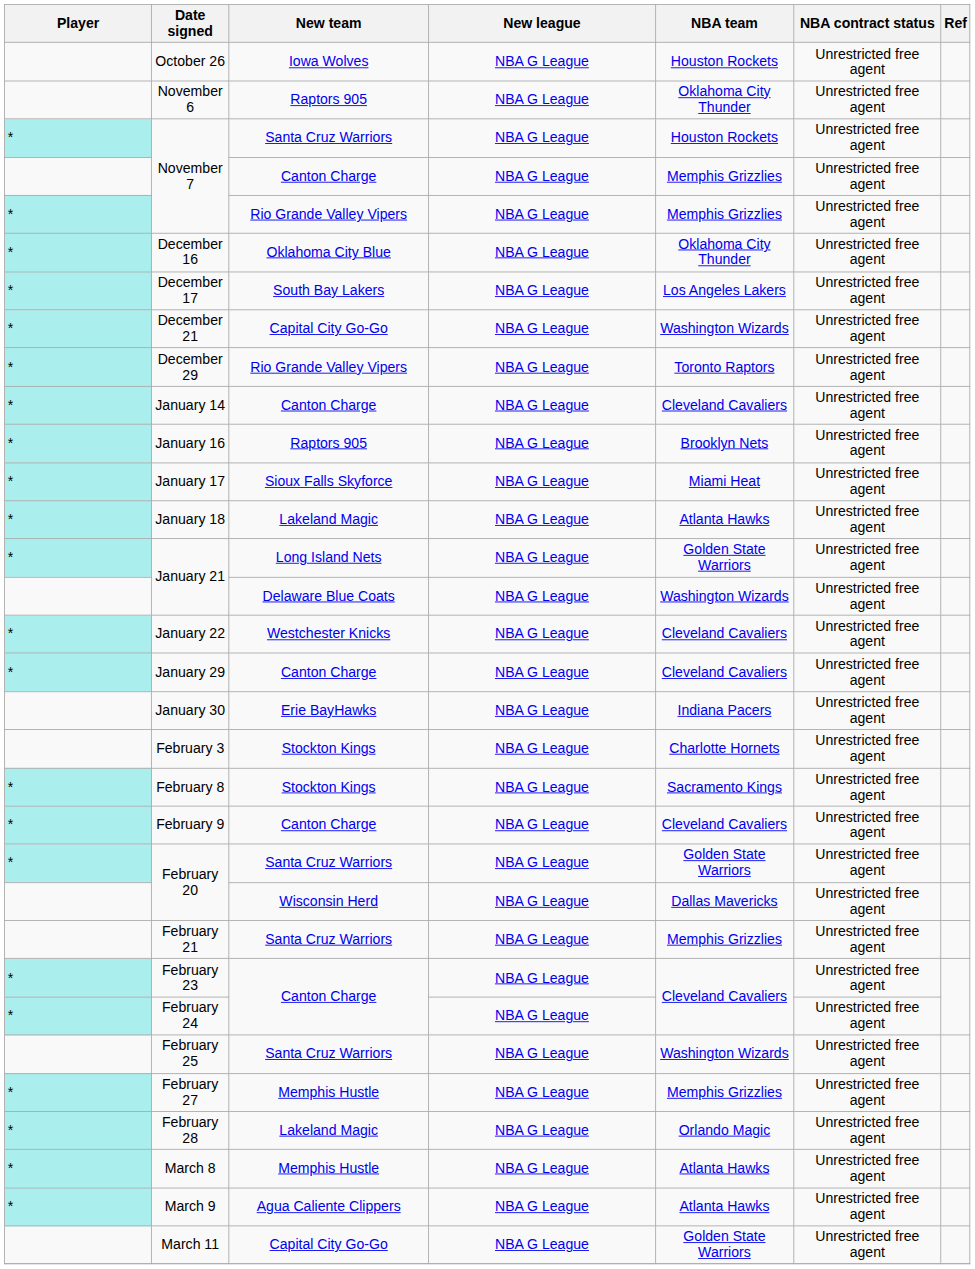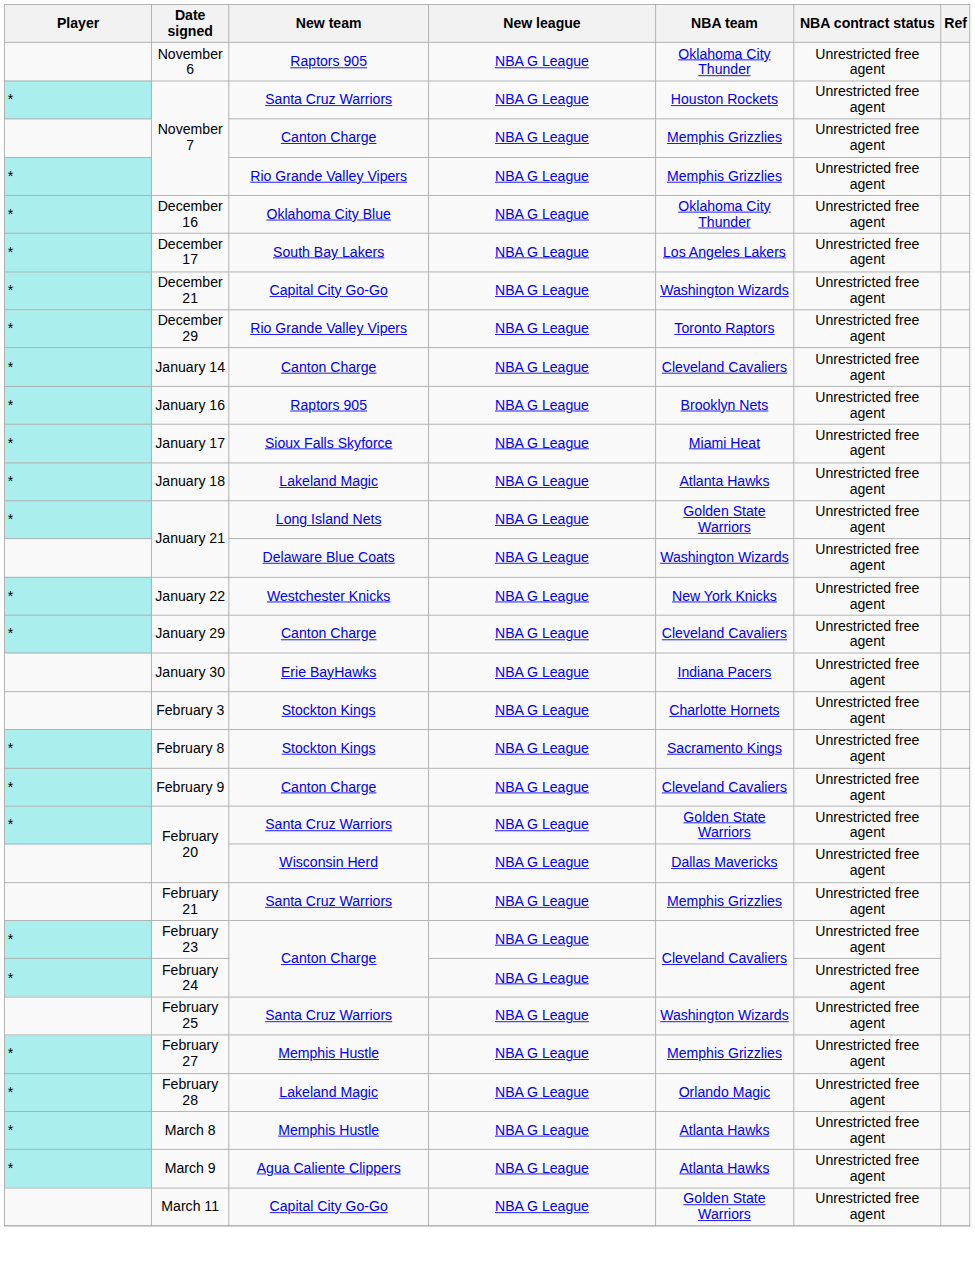 <table class="wikitable sortable" style="text-align:left">
 <tr>
 <th style="width:160px">Player</th>
 <th style="width:80px">Date signed</th>
 <th style="width:220px">New team</th>
 <th style="width:250px">New league</th>
 <th style="width:150px">NBA team</th>
 <th style="width:160px">NBA contract status</th>
 <th class="unsortable">Ref</th>
-</tr>
-<tr>
-<td align="left"></td>
-<td align="center">October 26</td>
-<td align="center"><a href='#'>Iowa Wolves</a></td>
-<td align="center"><a href='#'>NBA G League</a></td>
-<td align="center"><a href='#'>Houston Rockets</a></td>
-<td align="center">Unrestricted free agent</td>
-<td align="center"></td>
 </tr>
 <tr>
 <td align="left"></td>
 <td align="center">November 6</td>
 <td align="center"><a href='#'>Raptors 905</a></td>
 <td align="center"><a href='#'>NBA G League</a></td>
 <td align="center"><a href='#'>Oklahoma City Thunder</a></td>
 <td align="center">Unrestricted free agent</td>
 <td align="center"></td>
 </tr>
 <tr>
 <td style="width:20px; background:#aee;">*</td>
 <td rowspan=3 align="center">November 7</td>
 <td align="center"><a href='#'>Santa Cruz Warriors</a></td>
 <td align="center"><a href='#'>NBA G League</a></td>
 <td align="center"><a href='#'>Houston Rockets</a></td>
 <td align="center">Unrestricted free agent</td>
 <td align="center"></td>
 </tr>
 <tr>
 <td align="left"></td>
 <td align="center"><a href='#'>Canton Charge</a></td>
 <td align="center"><a href='#'>NBA G League</a></td>
 <td align="center"><a href='#'>Memphis Grizzlies</a></td>
 <td align="center">Unrestricted free agent</td>
 <td align="center"></td>
 </tr>
 <tr>
 <td style="width:20px; background:#aee;">*</td>
 <td align="center"><a href='#'>Rio Grande Valley Vipers</a></td>
 <td align="center"><a href='#'>NBA G League</a></td>
 <td align="center"><a href='#'>Memphis Grizzlies</a></td>
 <td align="center">Unrestricted free agent</td>
 <td align="center"></td>
 </tr>
 <tr>
 <td style="width:20px; background:#aee;">*</td>
 <td align="center">December 16</td>
 <td align="center"><a href='#'>Oklahoma City Blue</a></td>
 <td align="center"><a href='#'>NBA G League</a></td>
 <td align="center"><a href='#'>Oklahoma City Thunder</a></td>
 <td align="center">Unrestricted free agent</td>
 <td align="center"></td>
 </tr>
 <tr>
 <td style="width:20px; background:#aee;">*</td>
 <td align="center">December 17</td>
 <td align="center"><a href='#'>South Bay Lakers</a></td>
 <td align="center"><a href='#'>NBA G League</a></td>
 <td align="center"><a href='#'>Los Angeles Lakers</a></td>
 <td align="center">Unrestricted free agent</td>
 <td align="center"></td>
 </tr>
 <tr>
 <td style="width:20px; background:#aee;">*</td>
 <td align="center">December 21</td>
 <td align="center"><a href='#'>Capital City Go-Go</a></td>
 <td align="center"><a href='#'>NBA G League</a></td>
 <td align="center"><a href='#'>Washington Wizards</a></td>
 <td align="center">Unrestricted free agent</td>
 <td align="center"></td>
 </tr>
 <tr>
 <td style="width:20px; background:#aee;">*</td>
 <td align="center">December 29</td>
 <td align="center"><a href='#'>Rio Grande Valley Vipers</a></td>
 <td align="center"><a href='#'>NBA G League</a></td>
 <td align="center"><a href='#'>Toronto Raptors</a></td>
 <td align="center">Unrestricted free agent</td>
 <td align="center"></td>
 </tr>
 <tr>
 <td style="width:20px; background:#aee;">*</td>
 <td align="center">January 14</td>
 <td align="center"><a href='#'>Canton Charge</a></td>
 <td align="center"><a href='#'>NBA G League</a></td>
 <td align="center"><a href='#'>Cleveland Cavaliers</a></td>
 <td align="center">Unrestricted free agent</td>
 <td align="center"></td>
 </tr>
 <tr>
 <td style="width:20px; background:#aee;">*</td>
 <td align="center">January 16</td>
 <td align="center"><a href='#'>Raptors 905</a></td>
 <td align="center"><a href='#'>NBA G League</a></td>
 <td align="center"><a href='#'>Brooklyn Nets</a></td>
 <td align="center">Unrestricted free agent</td>
 <td align="center"></td>
 </tr>
 <tr>
 <td style="width:20px; background:#aee;">*</td>
 <td align="center">January 17</td>
 <td align="center"><a href='#'>Sioux Falls Skyforce</a></td>
 <td align="center"><a href='#'>NBA G League</a></td>
 <td align="center"><a href='#'>Miami Heat</a></td>
 <td align="center">Unrestricted free agent</td>
 <td align="center"></td>
 </tr>
 <tr>
 <td style="width:20px; background:#aee;">*</td>
 <td align="center">January 18</td>
 <td align="center"><a href='#'>Lakeland Magic</a></td>
 <td align="center"><a href='#'>NBA G League</a></td>
 <td align="center"><a href='#'>Atlanta Hawks</a></td>
 <td align="center">Unrestricted free agent</td>
 <td align="center"></td>
 </tr>
 <tr>
 <td style="width:20px; background:#aee;">*</td>
 <td rowspan=2 align="center">January 21</td>
 <td align="center"><a href='#'>Long Island Nets</a></td>
 <td align="center"><a href='#'>NBA G League</a></td>
 <td align="center"><a href='#'>Golden State Warriors</a></td>
 <td align="center">Unrestricted free agent</td>
 <td align="center"></td>
 </tr>
 <tr>
 <td align="left"></td>
 <td align="center"><a href='#'>Delaware Blue Coats</a></td>
 <td align="center"><a href='#'>NBA G League</a></td>
 <td align="center"><a href='#'>Washington Wizards</a></td>
 <td align="center">Unrestricted free agent</td>
 <td align="center"></td>
 </tr>
 <tr>
 <td style="width:20px; background:#aee;">*</td>
 <td align="center">January 22</td>
 <td align="center"><a href='#'>Westchester Knicks</a></td>
 <td align="center"><a href='#'>NBA G League</a></td>
-<td align="center"><a href='#'>Cleveland Cavaliers</a></td>
+<td align="center"><a href='#'>New York Knicks</a></td>
 <td align="center">Unrestricted free agent</td>
 <td align="center"></td>
 </tr>
 <tr>
 <td style="width:20px; background:#aee;">*</td>
 <td align="center">January 29</td>
 <td align="center"><a href='#'>Canton Charge</a></td>
 <td align="center"><a href='#'>NBA G League</a></td>
 <td align="center"><a href='#'>Cleveland Cavaliers</a></td>
 <td align="center">Unrestricted free agent</td>
 <td align="center"></td>
 </tr>
 <tr>
 <td align="left"></td>
 <td align="center">January 30</td>
 <td align="center"><a href='#'>Erie BayHawks</a></td>
 <td align="center"><a href='#'>NBA G League</a></td>
 <td align="center"><a href='#'>Indiana Pacers</a></td>
 <td align="center">Unrestricted free agent</td>
 <td align="center"></td>
 </tr>
 <tr>
 <td align="left"></td>
 <td align="center">February 3</td>
 <td align="center"><a href='#'>Stockton Kings</a></td>
 <td align="center"><a href='#'>NBA G League</a></td>
 <td align="center"><a href='#'>Charlotte Hornets</a></td>
 <td align="center">Unrestricted free agent</td>
 <td align="center"></td>
 </tr>
 <tr>
 <td style="width:20px; background:#aee;">*</td>
 <td align="center">February 8</td>
 <td align="center"><a href='#'>Stockton Kings</a></td>
 <td align="center"><a href='#'>NBA G League</a></td>
 <td align="center"><a href='#'>Sacramento Kings</a></td>
 <td align="center">Unrestricted free agent</td>
 <td align="center"></td>
 </tr>
 <tr>
 <td style="width:20px; background:#aee;">*</td>
 <td align="center">February 9</td>
 <td align="center"><a href='#'>Canton Charge</a></td>
 <td align="center"><a href='#'>NBA G League</a></td>
 <td align="center"><a href='#'>Cleveland Cavaliers</a></td>
 <td align="center">Unrestricted free agent</td>
 <td align="center"></td>
 </tr>
 <tr>
 <td style="width:20px; background:#aee;">*</td>
 <td rowspan=2 align="center">February 20</td>
 <td align="center"><a href='#'>Santa Cruz Warriors</a></td>
 <td align="center"><a href='#'>NBA G League</a></td>
 <td align="center"><a href='#'>Golden State Warriors</a></td>
 <td align="center">Unrestricted free agent</td>
 <td align="center"></td>
 </tr>
 <tr>
 <td align="left"></td>
 <td align="center"><a href='#'>Wisconsin Herd</a></td>
 <td align="center"><a href='#'>NBA G League</a></td>
 <td align="center"><a href='#'>Dallas Mavericks</a></td>
 <td align="center">Unrestricted free agent</td>
 <td align="center"></td>
 </tr>
 <tr>
 <td align="left"></td>
 <td align="center">February 21</td>
 <td align="center"><a href='#'>Santa Cruz Warriors</a></td>
 <td align="center"><a href='#'>NBA G League</a></td>
 <td align="center"><a href='#'>Memphis Grizzlies</a></td>
 <td align="center">Unrestricted free agent</td>
 <td align="center"></td>
 </tr>
 <tr>
 <td style="width:20px; background:#aee;">*</td>
 <td align="center">February 23</td>
 <td rowspan=2 align="center"><a href='#'>Canton Charge</a></td>
 <td align="center"><a href='#'>NBA G League</a></td>
 <td rowspan=2 align="center"><a href='#'>Cleveland Cavaliers</a></td>
 <td align="center">Unrestricted free agent</td>
 <td rowspan=2 align="center"></td>
 </tr>
 <tr>
 <td style="width:20px; background:#aee;">*</td>
 <td align="center">February 24</td>
 <td align="center"><a href='#'>NBA G League</a></td>
 <td align="center">Unrestricted free agent</td>
 </tr>
 <tr>
 <td align="left"></td>
 <td align="center">February 25</td>
 <td align="center"><a href='#'>Santa Cruz Warriors</a></td>
 <td align="center"><a href='#'>NBA G League</a></td>
 <td align="center"><a href='#'>Washington Wizards</a></td>
 <td align="center">Unrestricted free agent</td>
 <td align="center"></td>
 </tr>
 <tr>
 <td style="width:20px; background:#aee;">*</td>
 <td align="center">February 27</td>
 <td align="center"><a href='#'>Memphis Hustle</a></td>
 <td align="center"><a href='#'>NBA G League</a></td>
 <td align="center"><a href='#'>Memphis Grizzlies</a></td>
 <td align="center">Unrestricted free agent</td>
 <td align="center"></td>
 </tr>
 <tr>
 <td style="width:20px; background:#aee;">*</td>
 <td align="center">February 28</td>
 <td align="center"><a href='#'>Lakeland Magic</a></td>
 <td align="center"><a href='#'>NBA G League</a></td>
 <td align="center"><a href='#'>Orlando Magic</a></td>
 <td align="center">Unrestricted free agent</td>
 <td align="center"></td>
 </tr>
 <tr>
 <td style="width:20px; background:#aee;">*</td>
 <td align="center">March 8</td>
 <td align="center"><a href='#'>Memphis Hustle</a></td>
 <td align="center"><a href='#'>NBA G League</a></td>
 <td align="center"><a href='#'>Atlanta Hawks</a></td>
 <td align="center">Unrestricted free agent</td>
 <td align="center"></td>
 </tr>
 <tr>
 <td style="width:20px; background:#aee;">*</td>
 <td align="center">March 9</td>
 <td align="center"><a href='#'>Agua Caliente Clippers</a></td>
 <td align="center"><a href='#'>NBA G League</a></td>
 <td align="center"><a href='#'>Atlanta Hawks</a></td>
 <td align="center">Unrestricted free agent</td>
 <td align="center"></td>
 </tr>
 <tr>
 <td align="left"></td>
 <td align="center">March 11</td>
 <td align="center"><a href='#'>Capital City Go-Go</a></td>
 <td align="center"><a href='#'>NBA G League</a></td>
 <td align="center"><a href='#'>Golden State Warriors</a></td>
 <td align="center">Unrestricted free agent</td>
 <td align="center"></td>
 </tr>
 <tr>
 </tr>
 </table>
